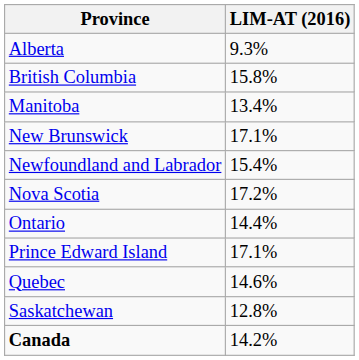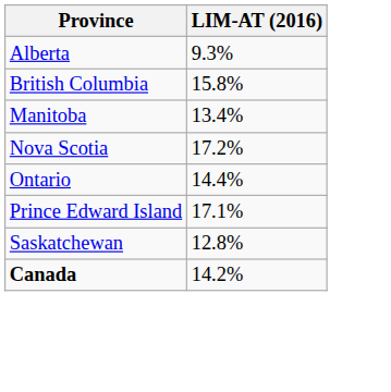 <table class="wikitable sortable">
 <tr>
 <th>Province</th>
 <th>LIM-AT (2016)</th>
 </tr>
 <tr>
 <td> <a href='#'>Alberta</a></td>
 <td>9.3%</td>
 </tr>
 <tr>
 <td> <a href='#'>British Columbia</a></td>
 <td>15.8%</td>
 </tr>
 <tr>
 <td> <a href='#'>Manitoba</a></td>
 <td>13.4%</td>
 </tr>
 <tr>
-<td> <a href='#'>New Brunswick</a></td>
-<td>17.1%</td>
-</tr>
-<tr>
-<td> <a href='#'>Newfoundland and Labrador</a></td>
-<td>15.4%</td>
-</tr>
-<tr>
 <td> <a href='#'>Nova Scotia</a></td>
 <td>17.2%</td>
 </tr>
 <tr>
 <td> <a href='#'>Ontario</a></td>
 <td>14.4%</td>
 </tr>
 <tr>
 <td> <a href='#'>Prince Edward Island</a></td>
 <td>17.1%</td>
 </tr>
 <tr>
-<td> <a href='#'>Quebec</a></td>
-<td>14.6%</td>
-</tr>
-<tr>
 <td> <a href='#'>Saskatchewan</a></td>
 <td>12.8%</td>
 </tr>
 <tr>
 <td><strong>Canada</strong></td>
 <td>14.2%</td>
 </tr>
 </table>
